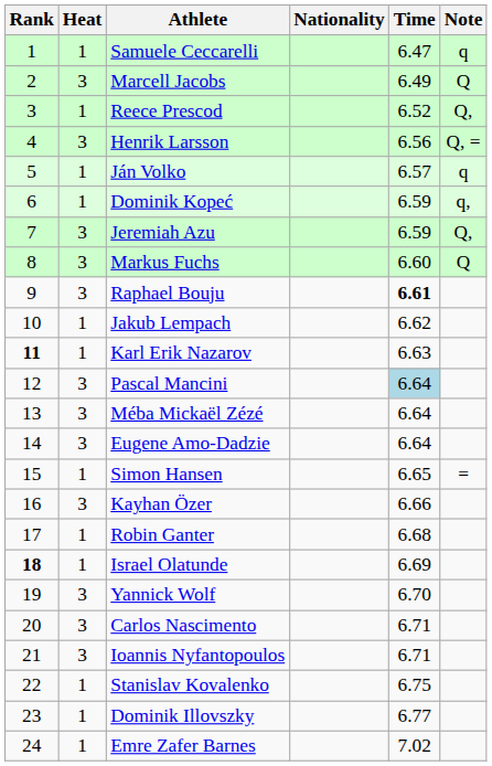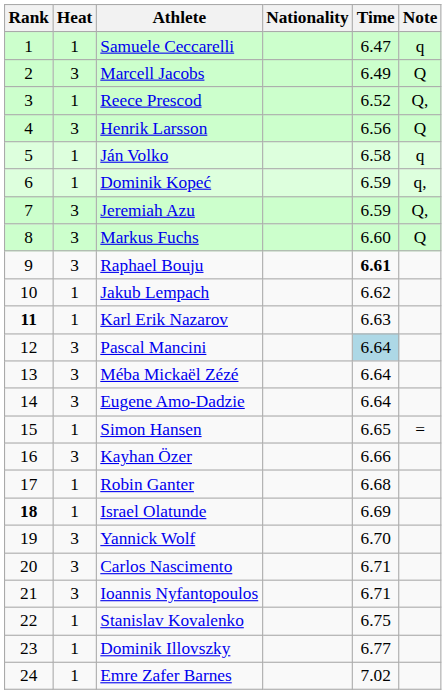 <table class="wikitable sortable" style="text-align:center">
 <tr>
 <th>Rank</th>
 <th>Heat</th>
 <th>Athlete</th>
 <th>Nationality</th>
 <th>Time</th>
 <th>Note</th>
 </tr>
 <tr bgcolor=ccffcc>
 <td>1</td>
 <td>1</td>
 <td align="left"><a href='#'>Samuele Ceccarelli</a></td>
 <td align="left"></td>
 <td>6.47</td>
 <td>q</td>
 </tr>
 <tr bgcolor=ccffcc>
 <td>2</td>
 <td>3</td>
 <td align="left"><a href='#'>Marcell Jacobs</a></td>
 <td align="left"></td>
 <td>6.49</td>
 <td>Q</td>
 </tr>
 <tr bgcolor=ccffcc>
 <td>3</td>
 <td>1</td>
 <td align="left"><a href='#'>Reece Prescod</a></td>
 <td align="left"></td>
 <td>6.52</td>
 <td>Q, </td>
 </tr>
 <tr bgcolor=ccffcc>
 <td>4</td>
 <td>3</td>
 <td align="left"><a href='#'>Henrik Larsson</a></td>
 <td align="left"></td>
 <td>6.56</td>
-<td>Q, =</td>
+<td>Q</td>
 </tr>
 <tr bgcolor=ddffdd>
 <td>5</td>
 <td>1</td>
 <td align="left"><a href='#'>Ján Volko</a></td>
 <td align="left"></td>
-<td>6.57</td>
+<td>6.58</td>
 <td>q</td>
 </tr>
 <tr bgcolor=ddffdd>
 <td>6</td>
 <td>1</td>
 <td align="left"><a href='#'>Dominik Kopeć</a></td>
 <td align="left"></td>
 <td>6.59</td>
 <td>q, </td>
 </tr>
 <tr bgcolor=ccffcc>
 <td>7</td>
 <td>3</td>
 <td align="left"><a href='#'>Jeremiah Azu</a></td>
 <td align="left"></td>
 <td>6.59</td>
 <td>Q, </td>
 </tr>
 <tr bgcolor=ccffcc>
 <td>8</td>
 <td>3</td>
 <td align="left"><a href='#'>Markus Fuchs</a></td>
 <td align="left"></td>
 <td>6.60</td>
 <td>Q</td>
 </tr>
 <tr>
 <td>9</td>
 <td>3</td>
 <td align="left"><a href='#'>Raphael Bouju</a></td>
 <td align="left"></td>
 <td><strong>6.61</strong></td>
 <td></td>
 </tr>
 <tr>
 <td>10</td>
 <td>1</td>
 <td align="left"><a href='#'>Jakub Lempach</a></td>
 <td align="left"></td>
 <td>6.62</td>
 <td></td>
 </tr>
 <tr>
 <td><strong>11</strong></td>
 <td>1</td>
 <td align="left"><a href='#'>Karl Erik Nazarov</a></td>
 <td align="left"></td>
 <td>6.63</td>
 <td></td>
 </tr>
 <tr>
 <td>12</td>
 <td>3</td>
 <td align="left"><a href='#'>Pascal Mancini</a></td>
 <td align="left"></td>
 <td style="background: lightblue;">6.64</td>
 <td></td>
 </tr>
 <tr>
 <td>13</td>
 <td>3</td>
 <td align="left"><a href='#'>Méba Mickaël Zézé</a></td>
 <td align="left"></td>
 <td>6.64</td>
 <td></td>
 </tr>
 <tr>
 <td>14</td>
 <td>3</td>
 <td align="left"><a href='#'>Eugene Amo-Dadzie</a></td>
 <td align="left"></td>
 <td>6.64</td>
 <td></td>
 </tr>
 <tr>
 <td>15</td>
 <td>1</td>
 <td align="left"><a href='#'>Simon Hansen</a></td>
 <td align="left"></td>
 <td>6.65</td>
 <td>=</td>
 </tr>
 <tr>
 <td>16</td>
 <td>3</td>
 <td align="left"><a href='#'>Kayhan Özer</a></td>
 <td align="left"></td>
 <td>6.66</td>
 <td></td>
 </tr>
 <tr>
 <td>17</td>
 <td>1</td>
 <td align="left"><a href='#'>Robin Ganter</a></td>
 <td align="left"></td>
 <td>6.68</td>
 <td></td>
 </tr>
 <tr>
 <td><strong>18</strong></td>
 <td>1</td>
 <td align="left"><a href='#'>Israel Olatunde</a></td>
 <td align="left"></td>
 <td>6.69</td>
 <td></td>
 </tr>
 <tr>
 <td>19</td>
 <td>3</td>
 <td align="left"><a href='#'>Yannick Wolf</a></td>
 <td align="left"></td>
 <td>6.70</td>
 <td></td>
 </tr>
 <tr>
 <td>20</td>
 <td>3</td>
 <td align="left"><a href='#'>Carlos Nascimento</a></td>
 <td align="left"></td>
 <td>6.71</td>
 <td></td>
 </tr>
 <tr>
 <td>21</td>
 <td>3</td>
 <td align="left"><a href='#'>Ioannis Nyfantopoulos</a></td>
 <td align="left"></td>
 <td>6.71</td>
 <td></td>
 </tr>
 <tr>
 <td>22</td>
 <td>1</td>
 <td align="left"><a href='#'>Stanislav Kovalenko</a></td>
 <td align="left"></td>
 <td>6.75</td>
 <td></td>
 </tr>
 <tr>
 <td>23</td>
 <td>1</td>
 <td align="left"><a href='#'>Dominik Illovszky</a></td>
 <td align="left"></td>
 <td>6.77</td>
 <td></td>
 </tr>
 <tr>
 <td>24</td>
 <td>1</td>
 <td align="left"><a href='#'>Emre Zafer Barnes</a></td>
 <td align="left"></td>
 <td>7.02</td>
 <td></td>
 </tr>
 </table>
